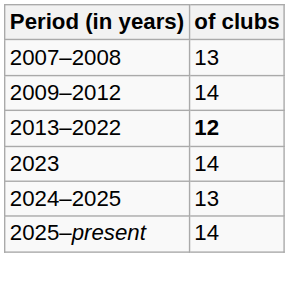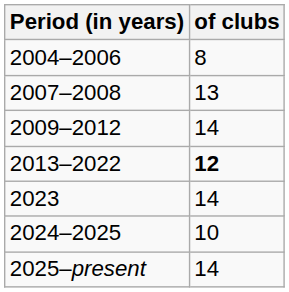 <table class="wikitable sortable mw-collapsible">
 <tr>
 <th>Period (in years)</th>
 <th> of clubs</th>
+</tr>
+<tr>
+<td>2004–2006</td>
+<td>8</td>
 </tr>
 <tr>
 <td>2007–2008</td>
 <td>13</td>
 </tr>
 <tr>
 <td>2009–2012</td>
 <td>14</td>
 </tr>
 <tr>
 <td>2013–2022</td>
 <td><strong>12</strong></td>
 </tr>
 <tr>
 <td>2023</td>
 <td>14</td>
 </tr>
 <tr>
 <td>2024–2025</td>
-<td>13</td>
+<td>10</td>
 </tr>
 <tr>
 <td>2025–<em>present</em></td>
 <td>14</td>
 </tr>
 </table>
